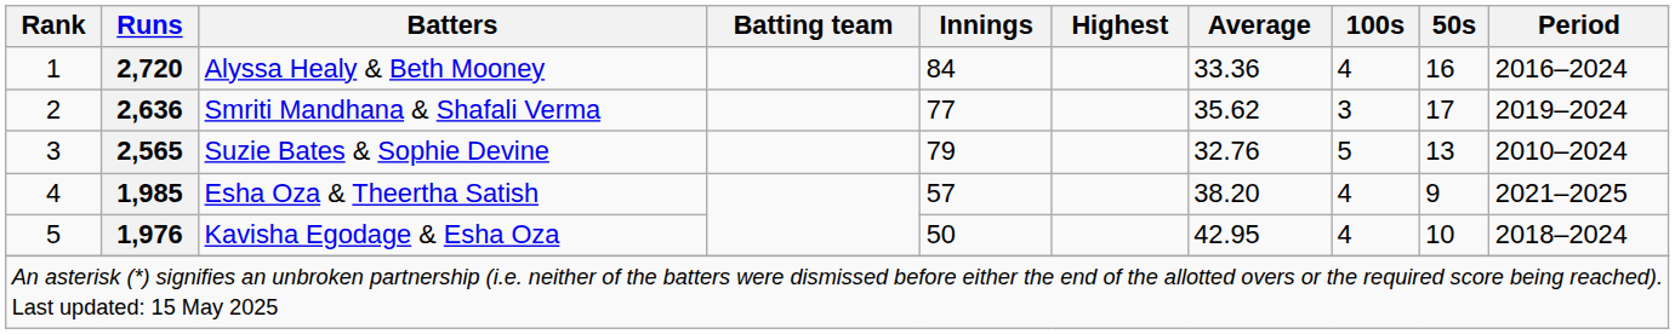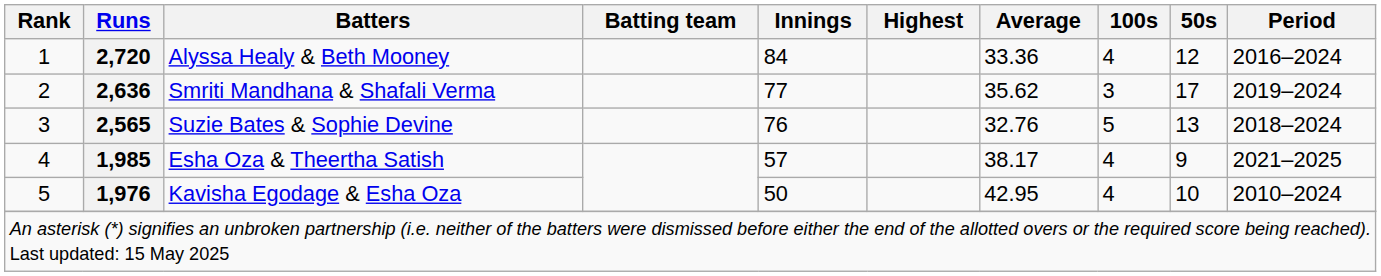 <table class="wikitable sortable">
 <tr>
 <th>Rank</th>
 <th><a href='#'>Runs</a></th>
 <th>Batters</th>
 <th>Batting team</th>
 <th>Innings</th>
 <th>Highest</th>
 <th>Average</th>
 <th>100s</th>
 <th>50s</th>
 <th>Period</th>
 </tr>
 <tr>
 <td align=center>1</td>
 <th scope="row">2,720</th>
 <td><a href='#'>Alyssa Healy</a> & <a href='#'>Beth Mooney</a> </td>
 <td></td>
 <td>84</td>
 <td></td>
 <td>33.36</td>
 <td>4</td>
-<td>16</td>
+<td>12</td>
 <td>2016–2024</td>
 </tr>
 <tr>
 <td align=center>2</td>
 <th scope="row">2,636</th>
 <td><a href='#'>Smriti Mandhana</a> & <a href='#'>Shafali Verma</a> </td>
 <td></td>
 <td>77</td>
 <td></td>
 <td>35.62</td>
 <td>3</td>
 <td>17</td>
 <td>2019–2024</td>
 </tr>
 <tr>
 <td align=center>3</td>
 <th scope-"row">2,565</th>
 <td><a href='#'>Suzie Bates</a> & <a href='#'>Sophie Devine</a> </td>
 <td></td>
-<td>79</td>
+<td>76</td>
 <td></td>
 <td>32.76</td>
 <td>5</td>
 <td>13</td>
-<td>2010–2024</td>
+<td>2018–2024</td>
 </tr>
 <tr>
 <td align=center>4</td>
 <th scope="row">1,985</th>
 <td><a href='#'>Esha Oza</a> & <a href='#'>Theertha Satish</a> </td>
 <td rowspan=2></td>
 <td>57</td>
 <td></td>
-<td>38.20</td>
+<td>38.17</td>
 <td>4</td>
 <td>9</td>
 <td>2021–2025</td>
 </tr>
 <tr>
 <td align=center>5</td>
 <th scope="row">1,976</th>
 <td><a href='#'>Kavisha Egodage</a> & <a href='#'>Esha Oza</a> </td>
 <td>50</td>
 <td></td>
 <td>42.95</td>
 <td>4</td>
 <td>10</td>
-<td>2018–2024</td>
+<td>2010–2024</td>
 </tr>
 <tr>
 </tr>
 <tr class="sortbottom">
 <td scope="row" colspan="10" style="text-align:left;"><small><em>An asterisk (*) signifies an unbroken partnership (i.e. neither of the batters were dismissed before either the end of the allotted overs or the required score being reached).</em></small><br><small>Last updated: 15 May 2025</small></td>
 </tr>
 </table>
